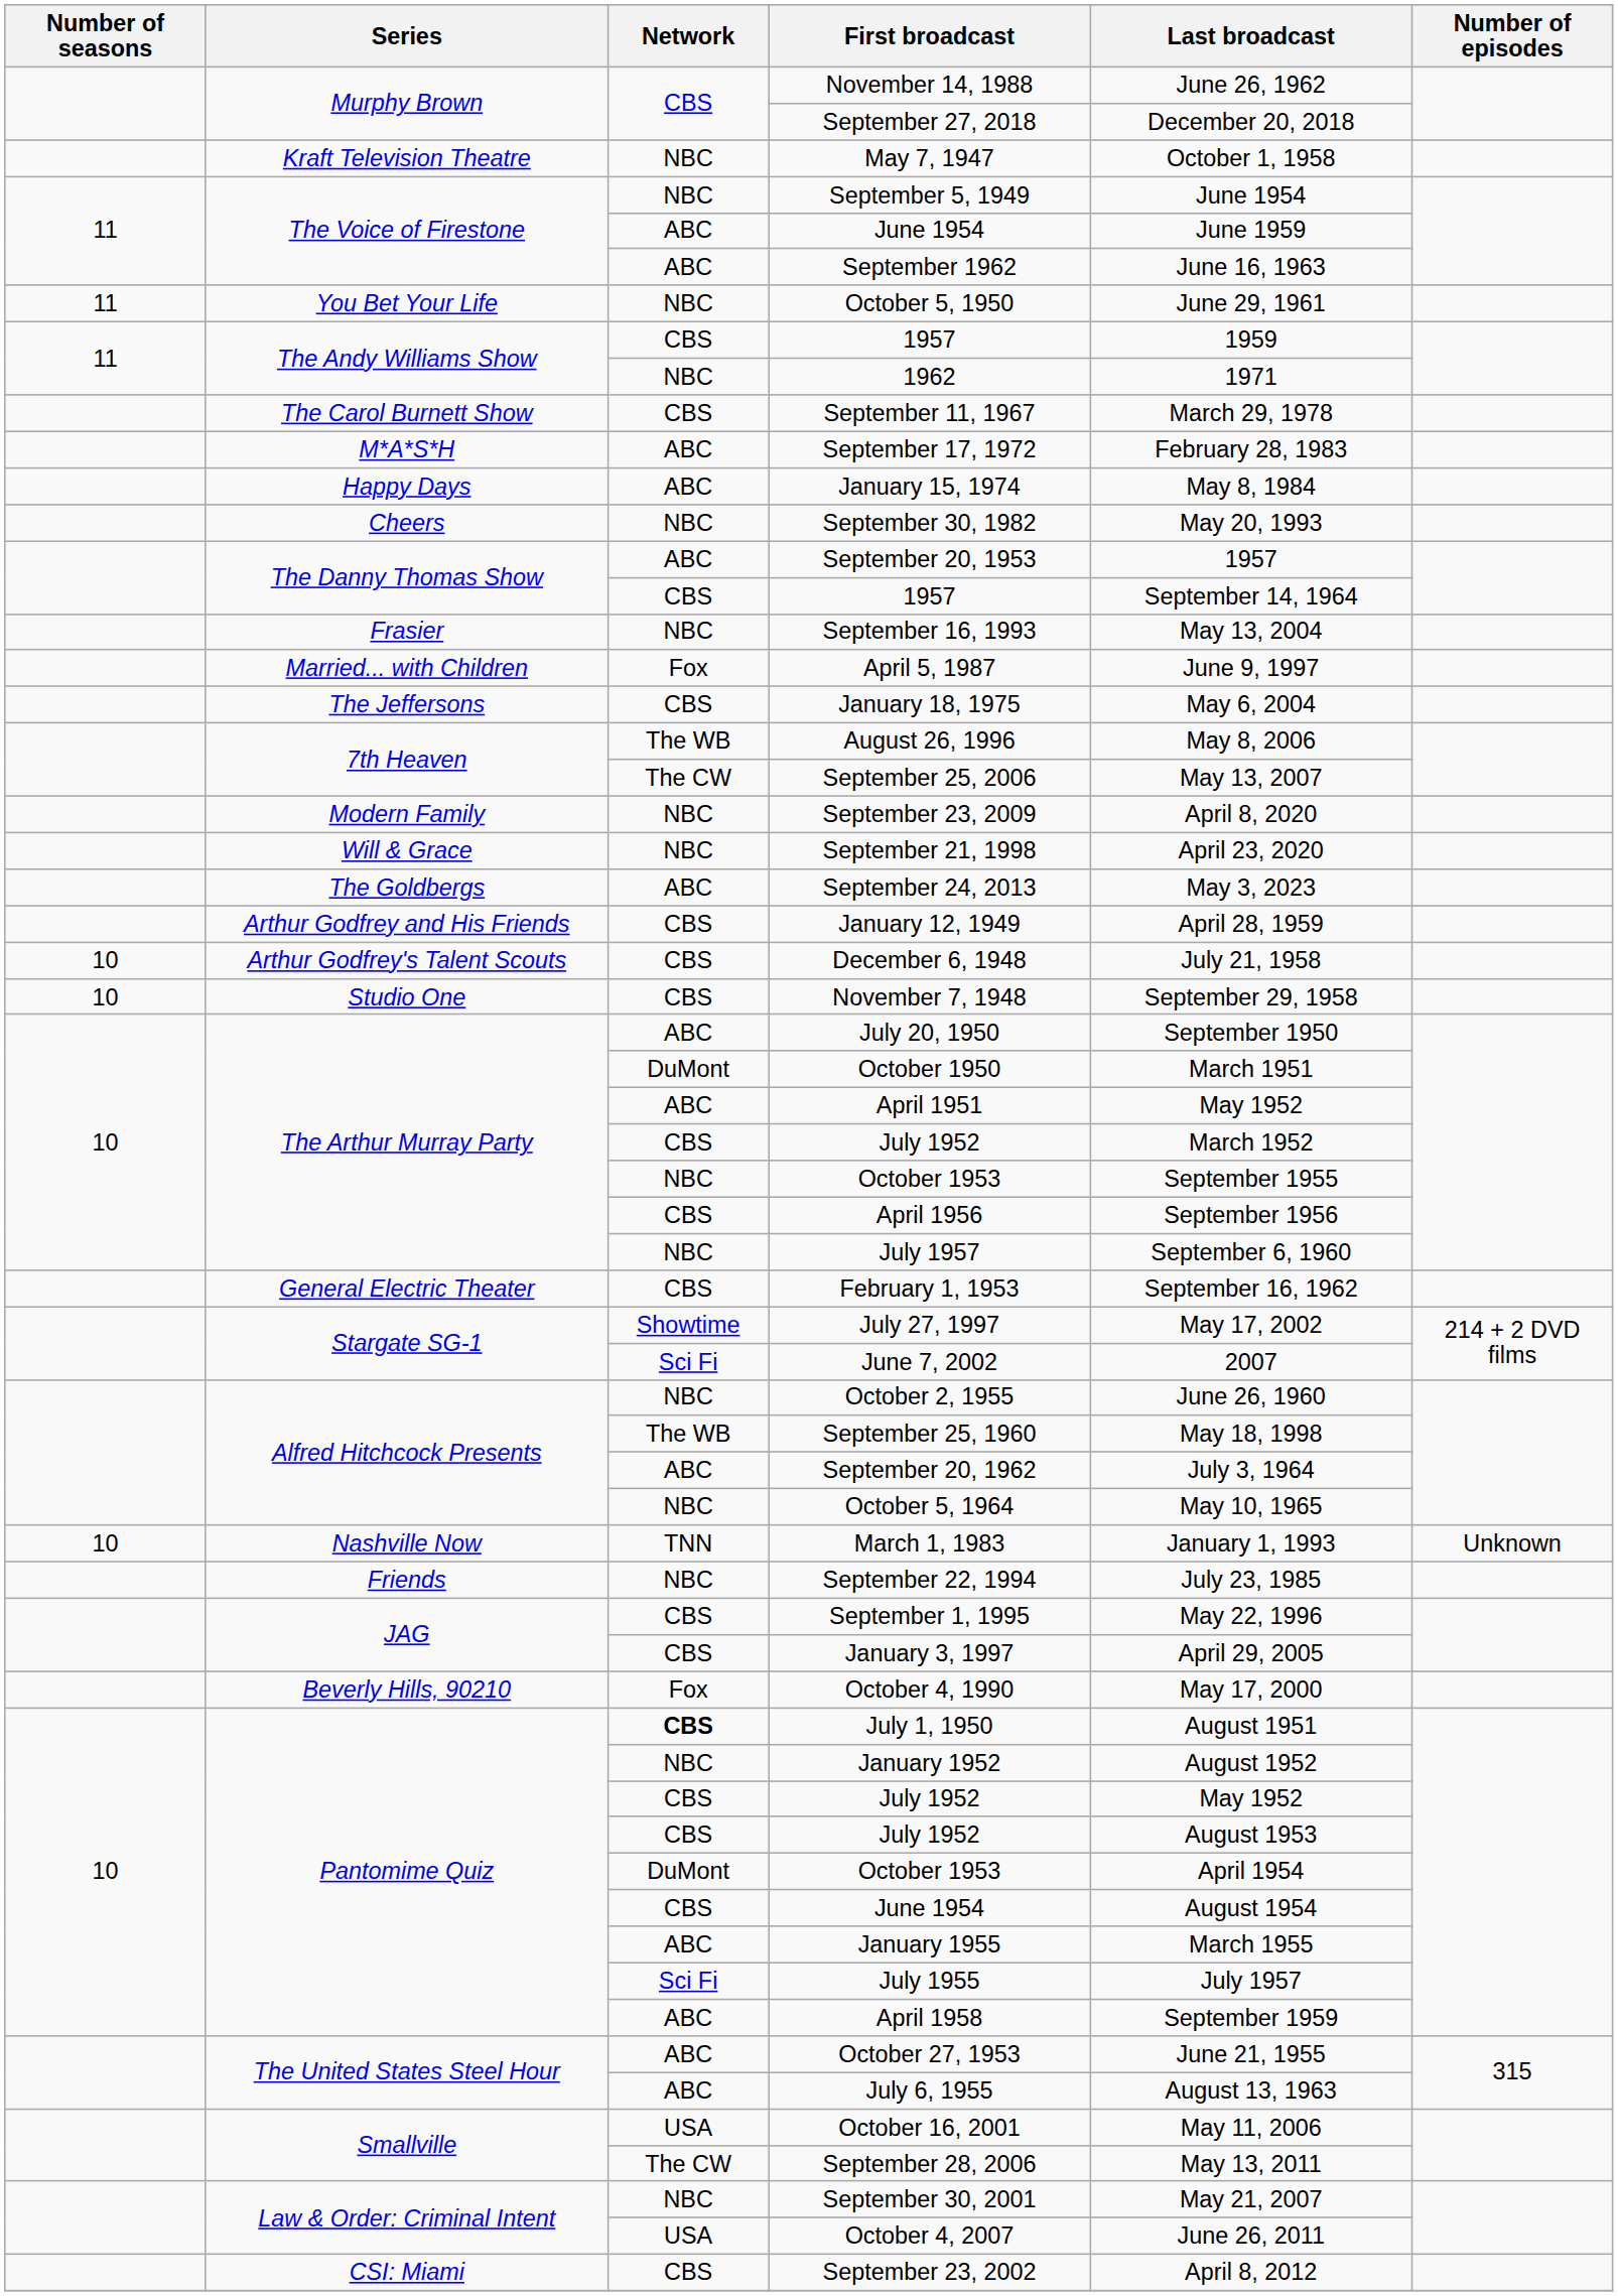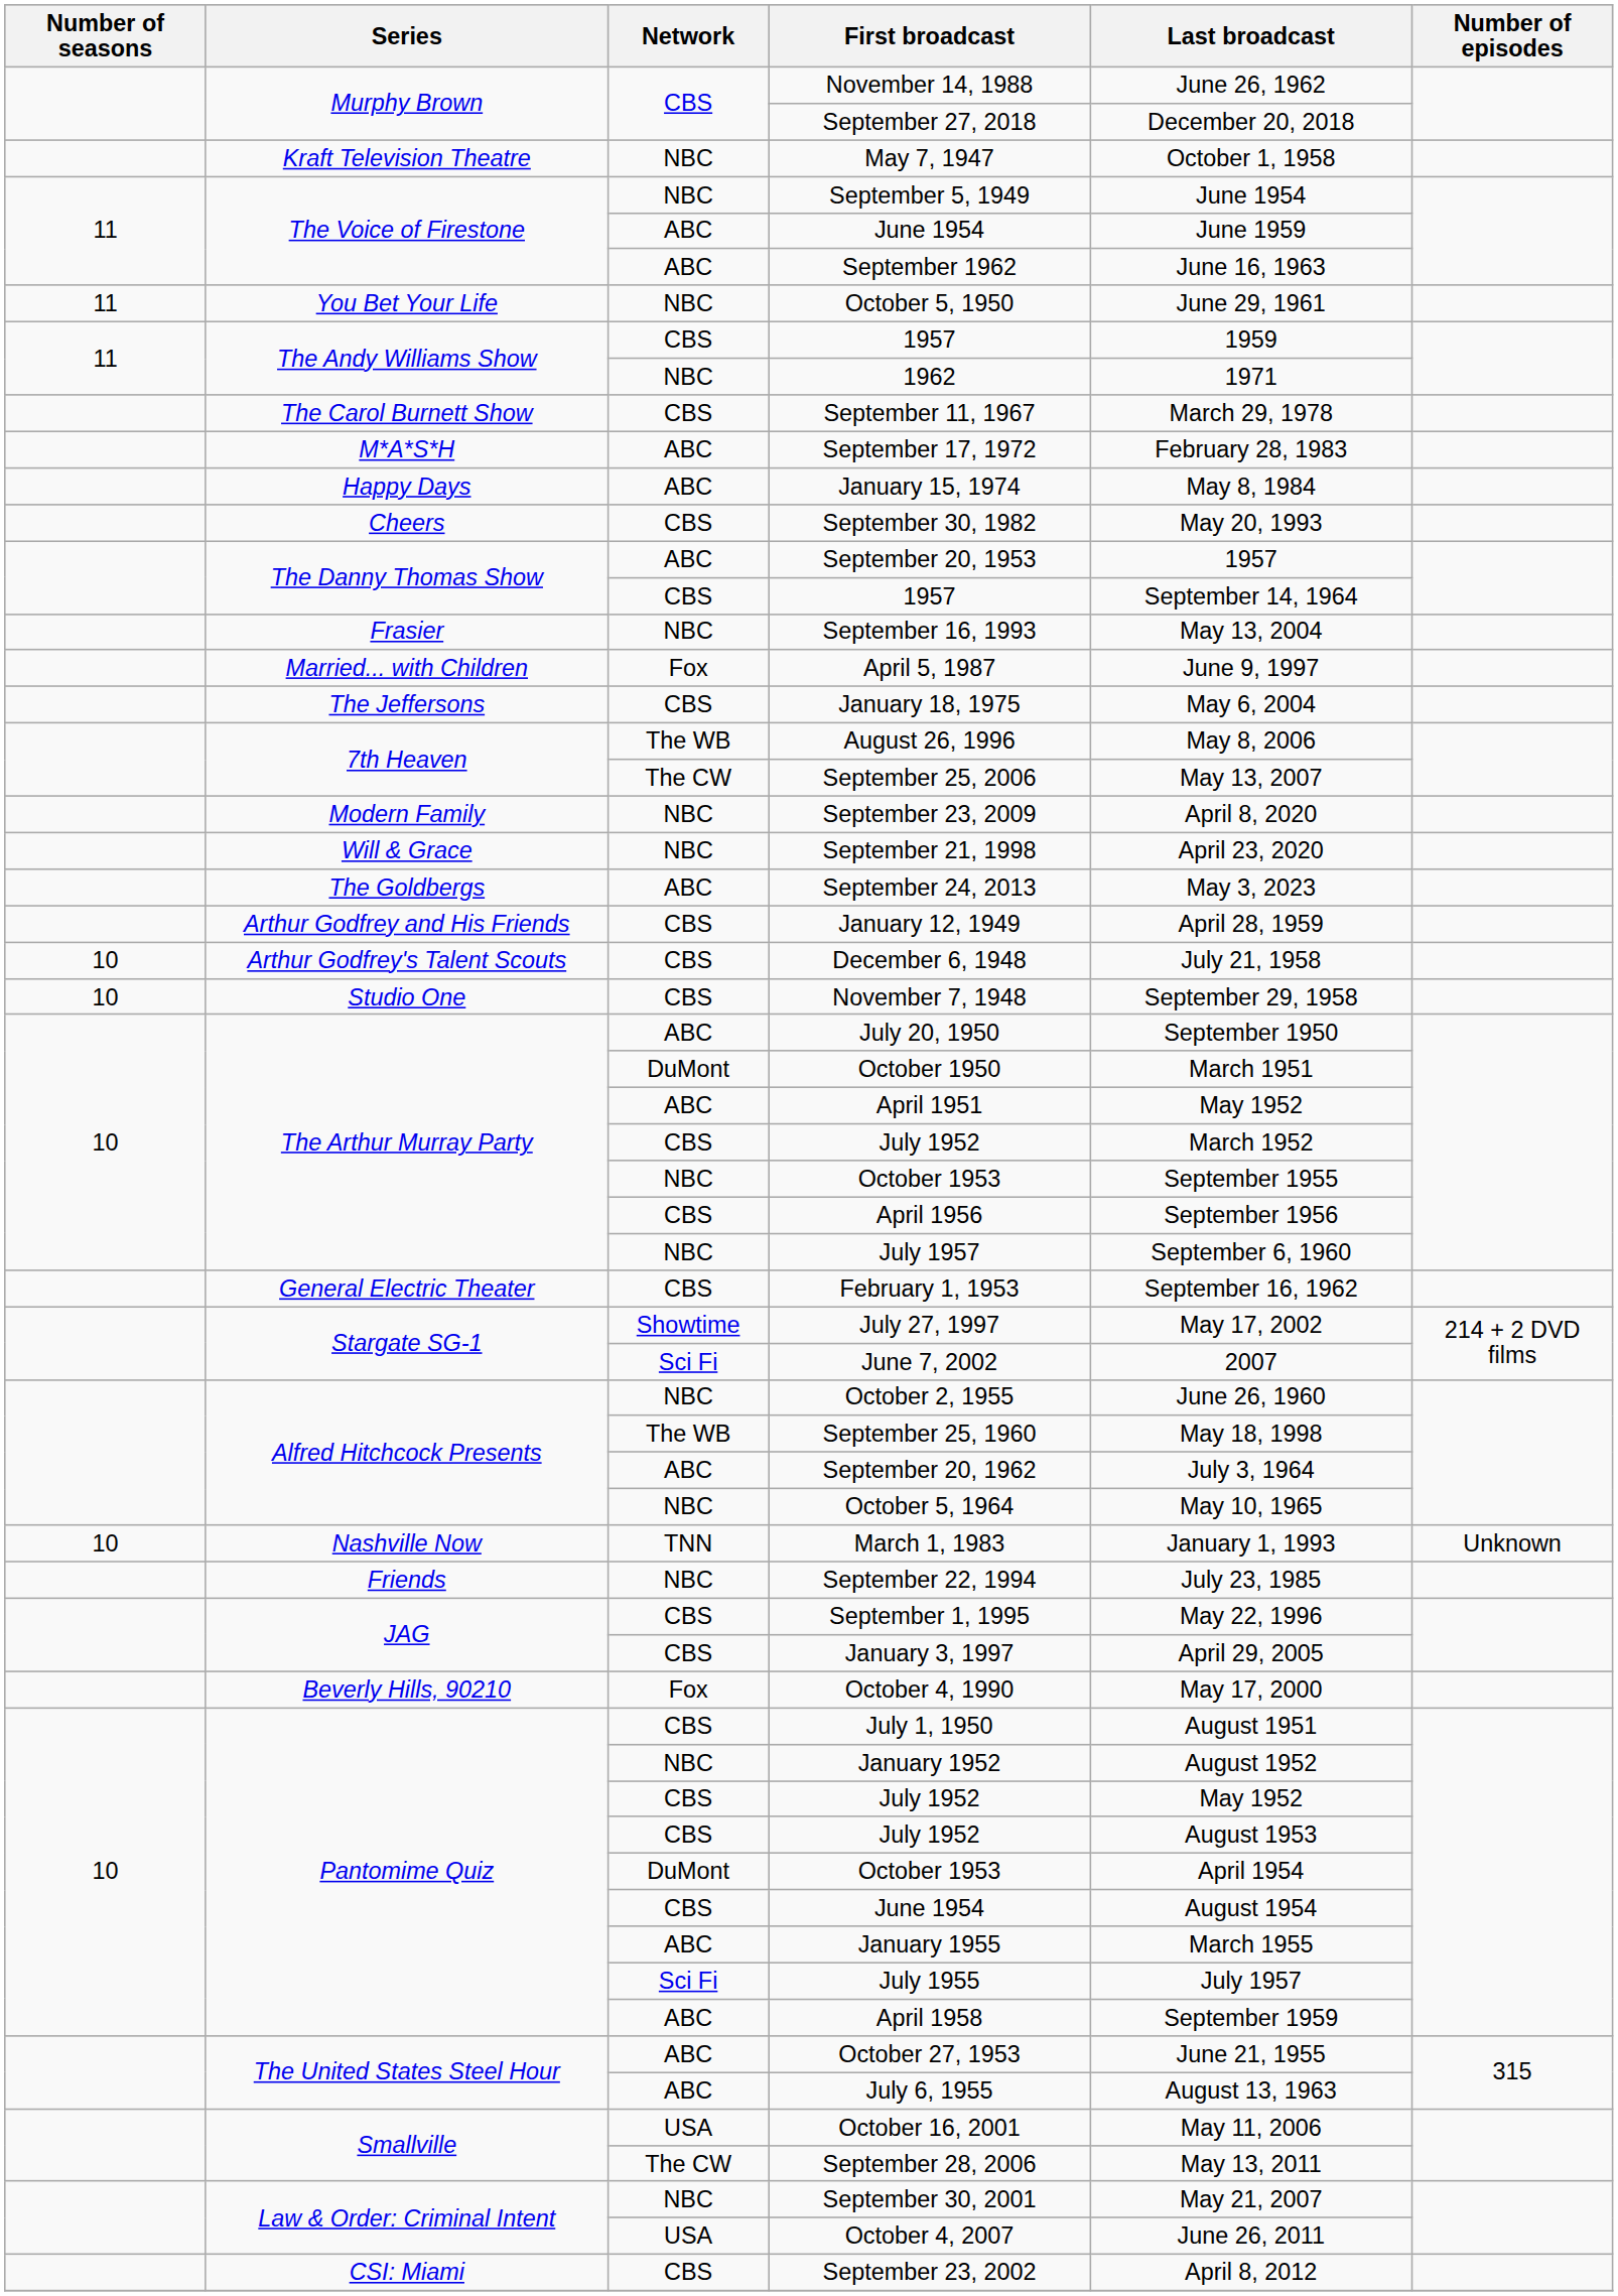 <table class="wikitable" style="font-size:92.5%; text-align:center;" width="80%">
 <tr bgcolor="#CCCCCC">
 <th style="width:12.5%">Number of<br>seasons</th>
 <th style="width:25%">Series</th>
 <th style="width:10%">Network</th>
 <th style="width:20%">First broadcast</th>
 <th style="width:20%">Last broadcast</th>
 <th style="width:12.5%">Number of<br>episodes</th>
 </tr>
 <tr>
 <td rowspan="2"></td>
 <td rowspan="2"><em> <a href='#'>Murphy Brown</a></em></td>
 <td rowspan="2"><a href='#'>CBS</a></td>
 <td>November 14, 1988</td>
 <td>June 26, 1962</td>
 <td rowspan="2"></td>
 </tr>
 <tr>
 <td>September 27, 2018</td>
 <td>December 20, 2018</td>
 </tr>
 <tr>
 <td></td>
 <td><em><a href='#'>Kraft Television Theatre</a></em></td>
 <td>NBC</td>
 <td>May 7, 1947</td>
 <td>October 1, 1958</td>
 <td></td>
 </tr>
 <tr>
 <td rowspan="3">11</td>
 <td rowspan="3"><em><a href='#'>The Voice of Firestone</a></em></td>
 <td>NBC</td>
 <td>September 5, 1949</td>
 <td>June 1954</td>
 <td rowspan="3"></td>
 </tr>
 <tr>
 <td>ABC</td>
 <td>June 1954</td>
 <td>June 1959</td>
 </tr>
 <tr>
 <td>ABC</td>
 <td>September 1962</td>
 <td>June 16, 1963</td>
 </tr>
 <tr>
 <td>11</td>
 <td><em><a href='#'>You Bet Your Life</a></em></td>
 <td>NBC</td>
 <td>October 5, 1950</td>
 <td>June 29, 1961</td>
 <td></td>
 </tr>
 <tr>
 <td rowspan="2">11</td>
 <td rowspan="2"><em><a href='#'>The Andy Williams Show</a></em></td>
 <td>CBS</td>
 <td>1957</td>
 <td>1959</td>
 <td rowspan="2"></td>
 </tr>
 <tr>
 <td>NBC</td>
 <td>1962</td>
 <td>1971</td>
 </tr>
 <tr>
 <td></td>
 <td><em><a href='#'>The Carol Burnett Show</a></em></td>
 <td>CBS</td>
 <td>September 11, 1967</td>
 <td>March 29, 1978</td>
 <td></td>
 </tr>
 <tr>
 <td></td>
 <td><em><a href='#'>M*A*S*H</a></em></td>
 <td>ABC</td>
 <td>September 17, 1972</td>
 <td>February 28, 1983</td>
 <td></td>
 </tr>
 <tr>
 <td></td>
 <td><em><a href='#'>Happy Days</a></em></td>
 <td>ABC</td>
 <td>January 15, 1974</td>
 <td>May 8, 1984</td>
 <td></td>
 </tr>
 <tr>
 <td></td>
 <td><em><a href='#'>Cheers</a></em></td>
-<td>NBC</td>
+<td>CBS</td>
 <td>September 30, 1982</td>
 <td>May 20, 1993</td>
 <td></td>
 </tr>
 <tr>
 <td rowspan="2"></td>
 <td rowspan="2"><em><a href='#'>The Danny Thomas Show</a></em></td>
 <td>ABC</td>
 <td>September 20, 1953</td>
 <td>1957</td>
 <td rowspan="2"></td>
 </tr>
 <tr>
 <td>CBS</td>
 <td>1957</td>
 <td>September 14, 1964</td>
 </tr>
 <tr>
 <td></td>
 <td><em><a href='#'>Frasier</a></em></td>
 <td>NBC</td>
 <td>September 16, 1993</td>
 <td>May 13, 2004</td>
 <td></td>
 </tr>
 <tr>
 <td></td>
 <td><em><a href='#'>Married... with Children</a></em></td>
 <td>Fox</td>
 <td>April 5, 1987</td>
 <td>June 9, 1997</td>
 <td></td>
 </tr>
 <tr>
 <td></td>
 <td><em><a href='#'>The Jeffersons</a></em></td>
 <td>CBS</td>
 <td>January 18, 1975</td>
 <td>May 6, 2004</td>
 <td></td>
 </tr>
 <tr>
 <td rowspan=2></td>
 <td rowspan=2><em><a href='#'>7th Heaven</a></em></td>
 <td>The WB</td>
 <td>August 26, 1996</td>
 <td>May 8, 2006</td>
 <td rowspan=2></td>
 </tr>
 <tr>
 <td>The CW</td>
 <td>September 25, 2006</td>
 <td>May 13, 2007</td>
 </tr>
 <tr>
 <td></td>
 <td><em><a href='#'>Modern Family</a></em></td>
 <td>NBC</td>
 <td>September 23, 2009</td>
 <td>April 8, 2020</td>
 <td></td>
 </tr>
 <tr>
 <td></td>
 <td><em><a href='#'>Will & Grace</a></em></td>
 <td>NBC</td>
 <td>September 21, 1998</td>
 <td>April 23, 2020</td>
 <td></td>
 </tr>
 <tr>
 <td></td>
 <td><em><a href='#'>The Goldbergs</a></em></td>
 <td>ABC</td>
 <td>September 24, 2013</td>
 <td>May 3, 2023</td>
 <td></td>
 </tr>
 <tr>
 <td></td>
 <td><em><a href='#'>Arthur Godfrey and His Friends</a></em></td>
 <td>CBS</td>
 <td>January 12, 1949</td>
 <td>April 28, 1959</td>
 <td></td>
 </tr>
 <tr>
 <td>10</td>
 <td><em><a href='#'>Arthur Godfrey's Talent Scouts</a></em></td>
 <td>CBS</td>
 <td>December 6, 1948</td>
 <td>July 21, 1958</td>
 <td></td>
 </tr>
 <tr>
 <td>10</td>
 <td><em><a href='#'>Studio One</a></em></td>
 <td>CBS</td>
 <td>November 7, 1948</td>
 <td>September 29, 1958</td>
 <td></td>
 </tr>
 <tr>
 <td rowspan="7">10</td>
 <td rowspan="7"><em><a href='#'>The Arthur Murray Party</a></em></td>
 <td>ABC</td>
 <td>July 20, 1950</td>
 <td>September 1950</td>
 <td rowspan="7"></td>
 </tr>
 <tr>
 <td>DuMont</td>
 <td>October 1950</td>
 <td>March 1951</td>
 </tr>
 <tr>
 <td>ABC</td>
 <td>April 1951</td>
 <td>May 1952</td>
 </tr>
 <tr>
 <td>CBS</td>
 <td>July 1952</td>
 <td>March 1952</td>
 </tr>
 <tr>
 <td>NBC</td>
 <td>October 1953</td>
 <td>September 1955</td>
 </tr>
 <tr>
 <td>CBS</td>
 <td>April 1956</td>
 <td>September 1956</td>
 </tr>
 <tr>
 <td>NBC</td>
 <td>July 1957</td>
 <td>September 6, 1960</td>
 </tr>
 <tr>
 <td></td>
 <td><em><a href='#'>General Electric Theater</a></em></td>
 <td>CBS</td>
 <td>February 1, 1953</td>
 <td>September 16, 1962</td>
 <td></td>
 </tr>
 <tr>
 <td rowspan="2"></td>
 <td rowspan="2"><em><a href='#'>Stargate SG-1</a></em></td>
 <td><a href='#'>Showtime</a></td>
 <td>July 27, 1997</td>
 <td>May 17, 2002</td>
 <td rowspan="2">214 + 2 DVD films</td>
 </tr>
 <tr>
 <td><a href='#'>Sci Fi</a></td>
 <td>June 7, 2002</td>
 <td>2007</td>
 </tr>
 <tr>
 <td rowspan="4"></td>
 <td rowspan="4"><em><a href='#'>Alfred Hitchcock Presents</a></em></td>
 <td>NBC</td>
 <td>October 2, 1955</td>
 <td>June 26, 1960</td>
 <td rowspan="4"></td>
 </tr>
 <tr>
 <td>The WB</td>
 <td>September 25, 1960</td>
 <td>May 18, 1998</td>
 </tr>
 <tr>
 <td>ABC</td>
 <td>September 20, 1962</td>
 <td>July 3, 1964</td>
 </tr>
 <tr>
 <td>NBC</td>
 <td>October 5, 1964</td>
 <td>May 10, 1965</td>
 </tr>
 <tr>
 <td>10</td>
 <td><em><a href='#'>Nashville Now</a></em></td>
 <td>TNN</td>
 <td>March 1, 1983</td>
 <td>January 1, 1993</td>
 <td>Unknown</td>
 </tr>
 <tr>
 <td></td>
 <td><em><a href='#'>Friends</a></em></td>
 <td>NBC</td>
 <td>September 22, 1994</td>
 <td>July 23, 1985</td>
 <td></td>
 </tr>
 <tr>
 <td rowspan="2"></td>
 <td rowspan="2"><em><a href='#'>JAG</a></em></td>
 <td>CBS</td>
 <td>September 1, 1995</td>
 <td>May 22, 1996</td>
 <td rowspan="2"></td>
 </tr>
 <tr>
 <td>CBS</td>
 <td>January 3, 1997</td>
 <td>April 29, 2005</td>
 </tr>
 <tr>
 <td></td>
 <td><em><a href='#'>Beverly Hills, 90210</a></em></td>
 <td>Fox</td>
 <td>October 4, 1990</td>
 <td>May 17, 2000</td>
 <td></td>
 </tr>
 <tr>
 <td rowspan="9">10</td>
 <td rowspan="9"><em><a href='#'>Pantomime Quiz</a></em></td>
-<td><strong>CBS</strong></td>
+<td>CBS</td>
 <td>July 1, 1950</td>
 <td>August 1951</td>
 <td rowspan="9"></td>
 </tr>
 <tr>
 <td>NBC</td>
 <td>January 1952</td>
 <td>August 1952</td>
 </tr>
 <tr>
 <td>CBS</td>
 <td>July 1952</td>
 <td>May 1952</td>
 </tr>
 <tr>
 <td>CBS</td>
 <td>July 1952</td>
 <td>August 1953</td>
 </tr>
 <tr>
 <td>DuMont</td>
 <td>October 1953</td>
 <td>April 1954</td>
 </tr>
 <tr>
 <td>CBS</td>
 <td>June 1954</td>
 <td>August 1954</td>
 </tr>
 <tr>
 <td>ABC</td>
 <td>January 1955</td>
 <td>March 1955</td>
 </tr>
 <tr>
 <td><a href='#'>Sci Fi</a></td>
 <td>July 1955</td>
 <td>July 1957</td>
 </tr>
 <tr>
 <td>ABC</td>
 <td>April 1958</td>
 <td>September 1959</td>
 </tr>
 <tr>
 <td rowspan="2"></td>
 <td rowspan="2"><em><a href='#'>The United States Steel Hour</a></em></td>
 <td>ABC</td>
 <td>October 27, 1953</td>
 <td>June 21, 1955</td>
 <td rowspan="2">315</td>
 </tr>
 <tr>
 <td>ABC</td>
 <td>July 6, 1955</td>
 <td>August 13, 1963</td>
 </tr>
 <tr>
 <td rowspan="2"></td>
 <td rowspan="2"><em><a href='#'>Smallville</a></em></td>
 <td>USA</td>
 <td>October 16, 2001</td>
 <td>May 11, 2006</td>
 <td rowspan="2"></td>
 </tr>
 <tr>
 <td>The CW</td>
 <td>September 28, 2006</td>
 <td>May 13, 2011</td>
 </tr>
 <tr>
 <td rowspan="2"></td>
 <td rowspan="2"><em><a href='#'>Law & Order: Criminal Intent</a></em></td>
 <td>NBC</td>
 <td>September 30, 2001</td>
 <td>May 21, 2007</td>
 <td rowspan="2"></td>
 </tr>
 <tr>
 <td>USA</td>
 <td>October 4, 2007</td>
 <td>June 26, 2011</td>
 </tr>
 <tr>
 <td></td>
 <td><em><a href='#'>CSI: Miami</a></em></td>
 <td>CBS</td>
 <td>September 23, 2002</td>
 <td>April 8, 2012</td>
 <td></td>
 </tr>
 <tr>
 </tr>
 </table>
